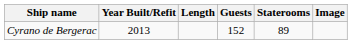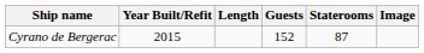 <table class="wikitable">
 <tr>
 <th>Ship name</th>
 <th>Year Built/Refit</th>
 <th>Length</th>
 <th>Guests</th>
 <th>Staterooms</th>
 <th>Image</th>
 </tr>
 <tr>
 <td><em>Cyrano de Bergerac</em></td>
-<td style="text-align:Center;">2013</td>
+<td style="text-align:Center;">2015</td>
 <td style="text-align:Center;"></td>
 <td style="text-align:Center;">152</td>
-<td style="text-align:Center;">89</td>
+<td style="text-align:Center;">87</td>
 <td style="text-align:Center;"></td>
 </tr>
 </table>
